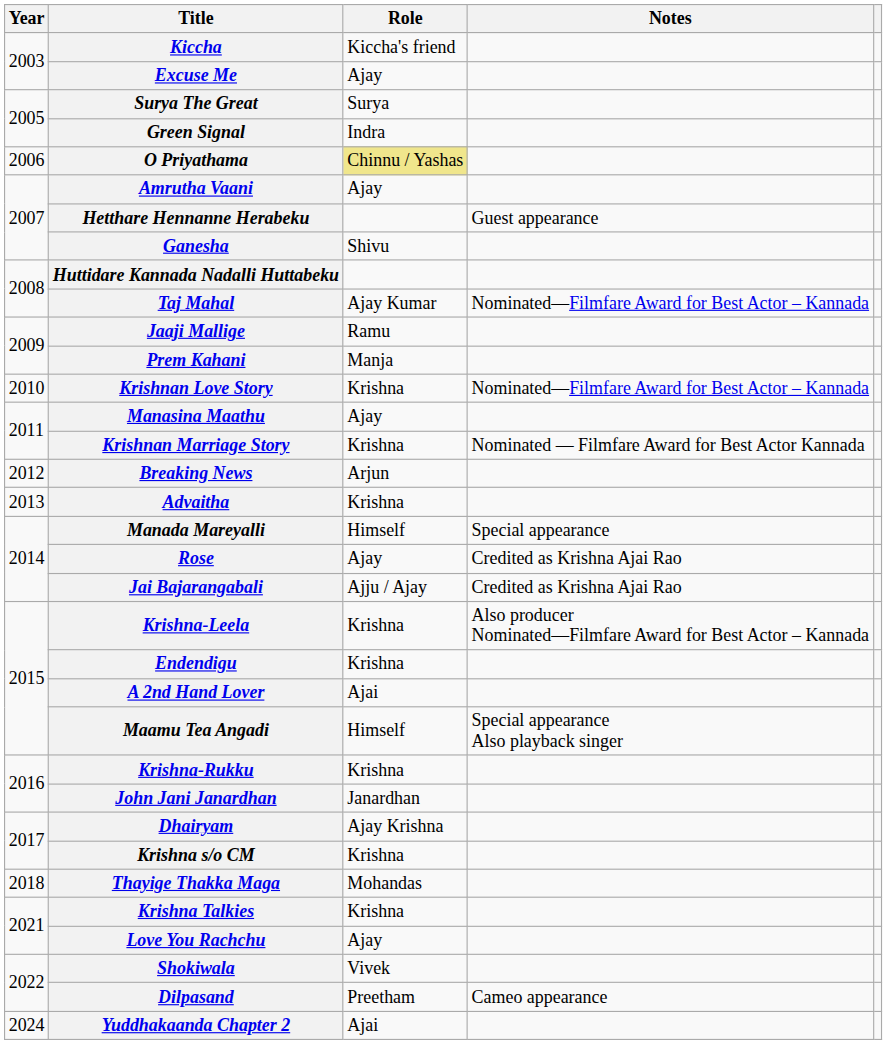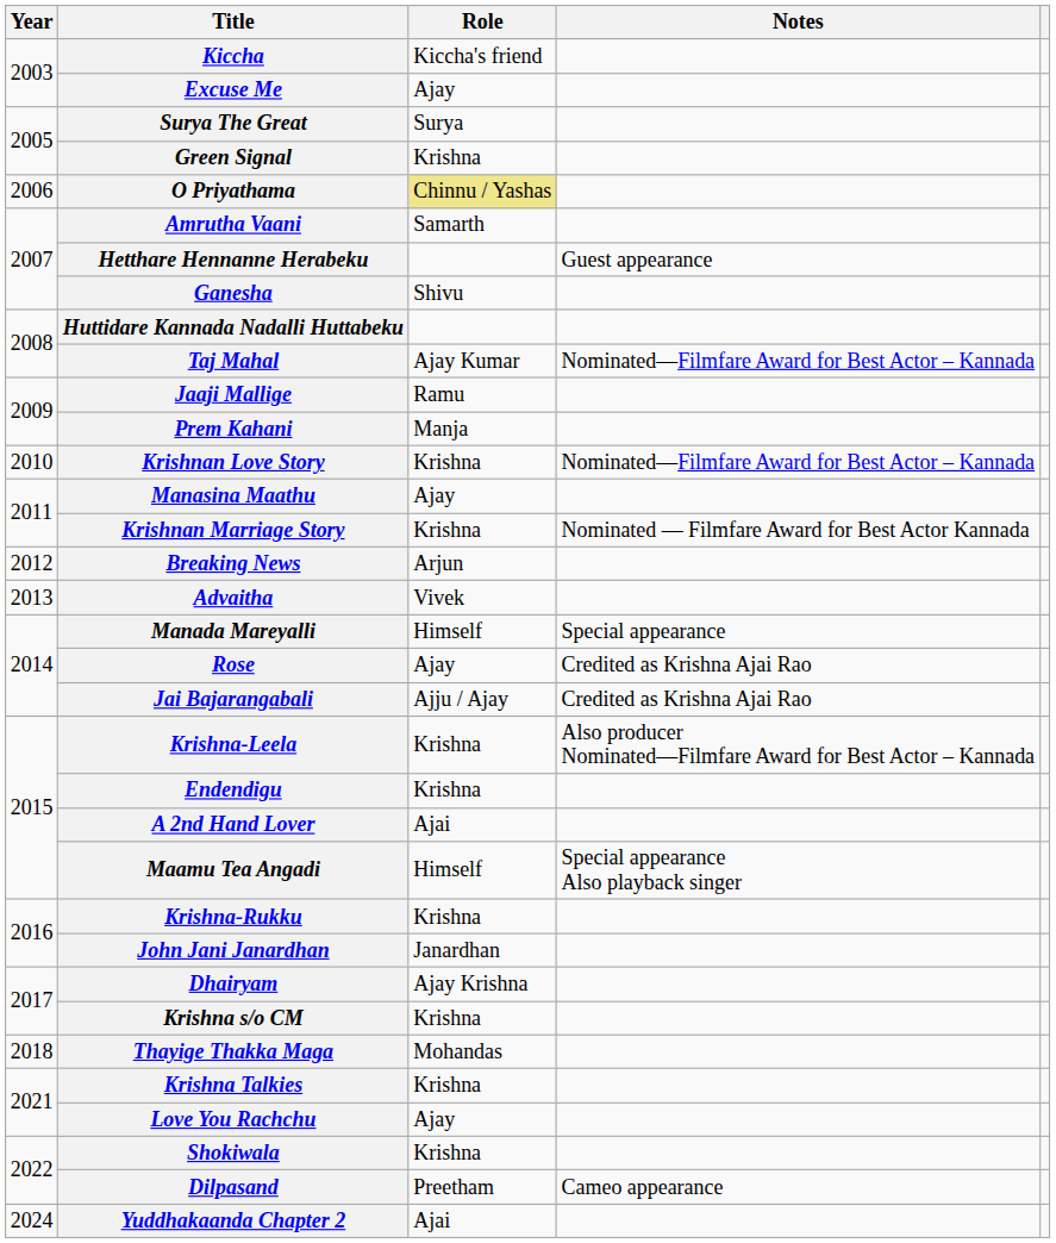 <table class="wikitable plainrowheaders sortable" style="margin-right: 0;">
 <tr>
 <th scope="col">Year</th>
 <th scope="col">Title</th>
 <th scope="col">Role</th>
 <th scope="col" class="unsortable">Notes</th>
 <th scope="col" class="unsortable"></th>
 </tr>
 <tr>
 <td rowspan="2">2003</td>
 <th scope="row"><em><a href='#'>Kiccha</a></em></th>
 <td>Kiccha's friend</td>
 <td></td>
 <td style="text-align: center;"></td>
 </tr>
 <tr>
 <th scope="row"><em><a href='#'>Excuse Me</a></em></th>
 <td>Ajay</td>
 <td></td>
 <td style="text-align: center;"></td>
 </tr>
 <tr>
 <td rowspan="2">2005</td>
 <th scope="row"><em>Surya The Great</em></th>
 <td>Surya</td>
 <td></td>
 <td style="text-align: center;"></td>
 </tr>
 <tr>
 <th scope="row"><em>Green Signal</em></th>
-<td>Indra</td>
+<td>Krishna</td>
 <td></td>
 <td style="text-align: center;"></td>
 </tr>
 <tr>
 <td>2006</td>
 <th scope="row"><em>O Priyathama</em></th>
 <td style="background: khaki;">Chinnu / Yashas</td>
 <td></td>
 <td style="text-align: center;"></td>
 </tr>
 <tr>
 <td rowspan="3">2007</td>
 <th scope="row"><em><a href='#'>Amrutha Vaani</a></em></th>
-<td>Ajay</td>
+<td>Samarth</td>
 <td></td>
 <td style="text-align: center;"></td>
 </tr>
 <tr>
 <th scope="row"><em>Hetthare Hennanne Herabeku</em></th>
 <td></td>
 <td>Guest appearance</td>
 <td style="text-align: center;"></td>
 </tr>
 <tr>
 <th scope="row"><em><a href='#'>Ganesha</a></em></th>
 <td>Shivu</td>
 <td></td>
 <td style="text-align: center;"></td>
 </tr>
 <tr>
 <td rowspan="2">2008</td>
 <th scope="row"><em>Huttidare Kannada Nadalli Huttabeku</em></th>
 <td></td>
 <td></td>
 <td style="text-align: center;"></td>
 </tr>
 <tr>
 <th scope="row"><em><a href='#'>Taj Mahal</a></em></th>
 <td>Ajay Kumar</td>
 <td>Nominated—<a href='#'>Filmfare Award for Best Actor – Kannada</a></td>
 <td style="text-align: center;"></td>
 </tr>
 <tr>
 <td rowspan="2">2009</td>
 <th scope="row"><em><a href='#'>Jaaji Mallige</a></em></th>
 <td>Ramu</td>
 <td></td>
 <td style="text-align: center;"></td>
 </tr>
 <tr>
 <th scope="row"><em><a href='#'>Prem Kahani</a></em></th>
 <td>Manja</td>
 <td></td>
 <td style="text-align: center;"></td>
 </tr>
 <tr>
 <td>2010</td>
 <th scope="row"><em><a href='#'>Krishnan Love Story</a></em></th>
 <td>Krishna</td>
 <td>Nominated—<a href='#'>Filmfare Award for Best Actor – Kannada</a></td>
 <td style="text-align: center;"></td>
 </tr>
 <tr>
 <td rowspan="2">2011</td>
 <th scope="row"><em><a href='#'>Manasina Maathu</a></em></th>
 <td>Ajay</td>
 <td></td>
 <td style="text-align: center;"></td>
 </tr>
 <tr>
 <th scope="row"><em><a href='#'>Krishnan Marriage Story</a></em></th>
 <td>Krishna</td>
 <td>Nominated — Filmfare Award for Best Actor Kannada</td>
 <td style="text-align: center;"></td>
 </tr>
 <tr>
 <td>2012</td>
 <th scope="row"><em><a href='#'>Breaking News</a></em></th>
 <td>Arjun</td>
 <td></td>
 <td style="text-align: center;"></td>
 </tr>
 <tr>
 <td>2013</td>
 <th scope="row"><em><a href='#'>Advaitha</a></em></th>
-<td>Krishna</td>
+<td>Vivek</td>
 <td></td>
 <td style="text-align: center;"></td>
 </tr>
 <tr>
 <td rowspan="3">2014</td>
 <th scope="row"><em>Manada Mareyalli</em></th>
 <td>Himself</td>
 <td>Special appearance</td>
 <td style="text-align: center;"></td>
 </tr>
 <tr>
 <th scope="row"><em><a href='#'>Rose</a></em></th>
 <td>Ajay</td>
 <td>Credited as Krishna Ajai Rao</td>
 <td style="text-align: center;"></td>
 </tr>
 <tr>
 <th scope="row"><em><a href='#'>Jai Bajarangabali</a></em></th>
 <td>Ajju / Ajay</td>
 <td>Credited as Krishna Ajai Rao</td>
 <td style="text-align: center;"></td>
 </tr>
 <tr>
 <td rowspan="4">2015</td>
 <th scope="row"><em><a href='#'>Krishna-Leela</a></em></th>
 <td>Krishna</td>
 <td>Also producer<br>Nominated—Filmfare Award for Best Actor – Kannada</td>
 <td style="text-align: center;"></td>
 </tr>
 <tr>
 <th scope="row"><em><a href='#'>Endendigu</a></em></th>
 <td>Krishna</td>
 <td></td>
 <td style="text-align: center;"></td>
 </tr>
 <tr>
 <th scope="row"><em><a href='#'>A 2nd Hand Lover</a></em></th>
 <td>Ajai</td>
 <td></td>
 <td style="text-align: center;"></td>
 </tr>
 <tr>
 <th scope="row"><em>Maamu Tea Angadi</em></th>
 <td>Himself</td>
 <td>Special appearance<br>Also playback singer</td>
 <td style="text-align: center;"></td>
 </tr>
 <tr>
 <td rowspan="2">2016</td>
 <th scope="row"><em><a href='#'>Krishna-Rukku</a></em></th>
 <td>Krishna</td>
 <td></td>
 <td style="text-align: center;"></td>
 </tr>
 <tr>
 <th scope="row"><em><a href='#'>John Jani Janardhan</a></em></th>
 <td>Janardhan</td>
 <td></td>
 <td style="text-align: center;"></td>
 </tr>
 <tr>
 <td rowspan="2">2017</td>
 <th scope="row"><em><a href='#'>Dhairyam</a></em></th>
 <td>Ajay Krishna</td>
 <td></td>
 <td style="text-align: center;"></td>
 </tr>
 <tr>
 <th scope="row"><em>Krishna s/o CM</em></th>
 <td>Krishna</td>
 <td></td>
 <td></td>
 </tr>
 <tr>
 <td>2018</td>
 <th scope="row"><em><a href='#'>Thayige Thakka Maga</a></em></th>
 <td>Mohandas</td>
 <td></td>
 <td></td>
 </tr>
 <tr>
 <td rowspan="2">2021</td>
 <th scope="row"><em><a href='#'>Krishna Talkies</a></em></th>
 <td>Krishna</td>
 <td></td>
 <td></td>
 </tr>
 <tr>
 <th scope="row"><em><a href='#'>Love You Rachchu</a></em></th>
 <td>Ajay</td>
 <td></td>
 <td></td>
 </tr>
 <tr>
 <td rowspan="2">2022</td>
 <th scope="row"><em><a href='#'>Shokiwala</a></em></th>
-<td>Vivek</td>
+<td>Krishna</td>
 <td></td>
 <td></td>
 </tr>
 <tr>
 <th scope="row"><em><a href='#'>Dilpasand</a></em></th>
 <td>Preetham</td>
 <td>Cameo appearance</td>
 <td></td>
 </tr>
 <tr>
 <td>2024</td>
 <th scope="row"><em><a href='#'>Yuddhakaanda Chapter 2</a></em></th>
 <td>Ajai</td>
 <td></td>
 <td></td>
 </tr>
 </table>
